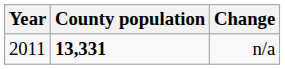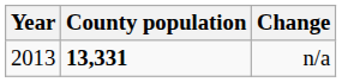 <table class="wikitable">
 <tr>
 <th>Year</th>
 <th>County population</th>
 <th>Change</th>
 </tr>
 <tr>
-<td>2011</td>
+<td>2013</td>
 <td><strong>13,331</strong></td>
 <td align="right">n/a</td>
 </tr>
 </table>
